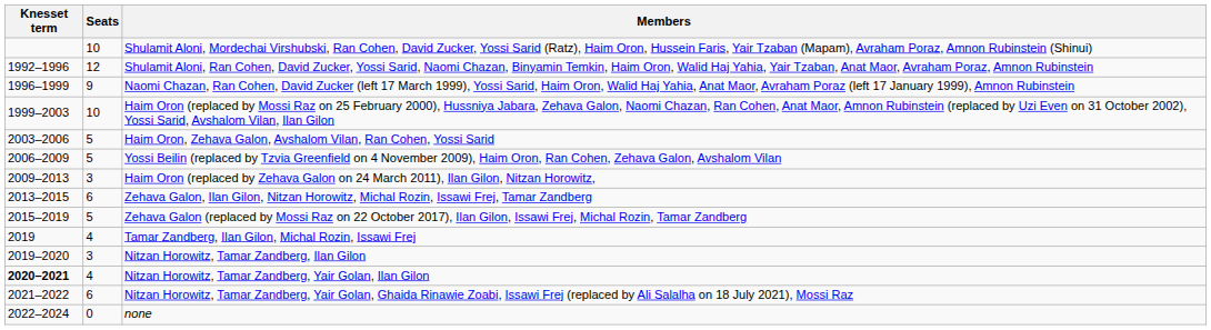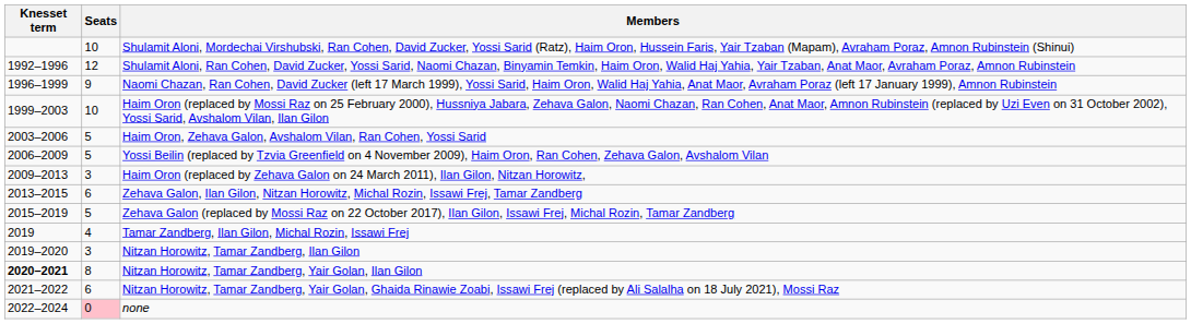 <table class="wikitable">
 <tr>
 <th>Knesset term</th>
 <th>Seats</th>
 <th>Members</th>
 </tr>
 <tr>
 <td></td>
 <td>10</td>
 <td><a href='#'>Shulamit Aloni</a>, <a href='#'>Mordechai Virshubski</a>, <a href='#'>Ran Cohen</a>, <a href='#'>David Zucker</a>, <a href='#'>Yossi Sarid</a> (Ratz), <a href='#'>Haim Oron</a>, <a href='#'>Hussein Faris</a>, <a href='#'>Yair Tzaban</a> (Mapam), <a href='#'>Avraham Poraz</a>, <a href='#'>Amnon Rubinstein</a> (Shinui)</td>
 </tr>
 <tr>
 <td>1992–1996</td>
 <td>12</td>
 <td><a href='#'>Shulamit Aloni</a>, <a href='#'>Ran Cohen</a>, <a href='#'>David Zucker</a>, <a href='#'>Yossi Sarid</a>, <a href='#'>Naomi Chazan</a>, <a href='#'>Binyamin Temkin</a>, <a href='#'>Haim Oron</a>, <a href='#'>Walid Haj Yahia</a>, <a href='#'>Yair Tzaban</a>, <a href='#'>Anat Maor</a>, <a href='#'>Avraham Poraz</a>, <a href='#'>Amnon Rubinstein</a></td>
 </tr>
 <tr>
 <td>1996–1999</td>
 <td>9</td>
 <td><a href='#'>Naomi Chazan</a>, <a href='#'>Ran Cohen</a>, <a href='#'>David Zucker</a> (left 17 March 1999), <a href='#'>Yossi Sarid</a>, <a href='#'>Haim Oron</a>, <a href='#'>Walid Haj Yahia</a>, <a href='#'>Anat Maor</a>, <a href='#'>Avraham Poraz</a> (left 17 January 1999), <a href='#'>Amnon Rubinstein</a></td>
 </tr>
 <tr>
 <td>1999–2003</td>
 <td>10</td>
 <td><a href='#'>Haim Oron</a> (replaced by <a href='#'>Mossi Raz</a> on 25 February 2000), <a href='#'>Hussniya Jabara</a>, <a href='#'>Zehava Galon</a>, <a href='#'>Naomi Chazan</a>, <a href='#'>Ran Cohen</a>, <a href='#'>Anat Maor</a>, <a href='#'>Amnon Rubinstein</a> (replaced by <a href='#'>Uzi Even</a> on 31 October 2002), <a href='#'>Yossi Sarid</a>, <a href='#'>Avshalom Vilan</a>, <a href='#'>Ilan Gilon</a></td>
 </tr>
 <tr>
 <td>2003–2006</td>
 <td>5</td>
 <td><a href='#'>Haim Oron</a>, <a href='#'>Zehava Galon</a>, <a href='#'>Avshalom Vilan</a>, <a href='#'>Ran Cohen</a>, <a href='#'>Yossi Sarid</a></td>
 </tr>
 <tr>
 <td>2006–2009</td>
 <td>5</td>
 <td><a href='#'>Yossi Beilin</a> (replaced by <a href='#'>Tzvia Greenfield</a> on 4 November 2009), <a href='#'>Haim Oron</a>, <a href='#'>Ran Cohen</a>, <a href='#'>Zehava Galon</a>, <a href='#'>Avshalom Vilan</a></td>
 </tr>
 <tr>
 <td>2009–2013</td>
 <td>3</td>
 <td><a href='#'>Haim Oron</a> (replaced by <a href='#'>Zehava Galon</a> on 24 March 2011), <a href='#'>Ilan Gilon</a>, <a href='#'>Nitzan Horowitz</a>,</td>
 </tr>
 <tr>
 <td>2013–2015</td>
 <td>6</td>
 <td><a href='#'>Zehava Galon</a>, <a href='#'>Ilan Gilon</a>, <a href='#'>Nitzan Horowitz</a>, <a href='#'>Michal Rozin</a>, <a href='#'>Issawi Frej</a>, <a href='#'>Tamar Zandberg</a></td>
 </tr>
 <tr>
 <td>2015–2019</td>
 <td>5</td>
 <td><a href='#'>Zehava Galon</a> (replaced by <a href='#'>Mossi Raz</a> on 22 October 2017), <a href='#'>Ilan Gilon</a>, <a href='#'>Issawi Frej</a>, <a href='#'>Michal Rozin</a>, <a href='#'>Tamar Zandberg</a></td>
 </tr>
 <tr>
 <td>2019</td>
 <td>4</td>
 <td><a href='#'>Tamar Zandberg</a>, <a href='#'>Ilan Gilon</a>, <a href='#'>Michal Rozin</a>, <a href='#'>Issawi Frej</a></td>
 </tr>
 <tr>
 <td>2019–2020</td>
 <td>3</td>
 <td><a href='#'>Nitzan Horowitz</a>, <a href='#'>Tamar Zandberg</a>, <a href='#'>Ilan Gilon</a></td>
 </tr>
 <tr>
 <td><strong>2020–2021</strong></td>
-<td>4</td>
+<td>8</td>
 <td><a href='#'>Nitzan Horowitz</a>, <a href='#'>Tamar Zandberg</a>, <a href='#'>Yair Golan</a>, <a href='#'>Ilan Gilon</a></td>
 </tr>
 <tr>
 <td>2021–2022</td>
 <td>6</td>
 <td><a href='#'>Nitzan Horowitz</a>, <a href='#'>Tamar Zandberg</a>, <a href='#'>Yair Golan</a>, <a href='#'>Ghaida Rinawie Zoabi</a>, <a href='#'>Issawi Frej</a> (replaced by <a href='#'>Ali Salalha</a> on 18 July 2021), <a href='#'>Mossi Raz</a></td>
 </tr>
 <tr>
 <td>2022–2024</td>
-<td>0</td>
+<td style="background: pink;">0</td>
 <td><em>none</em></td>
 </tr>
 </table>
